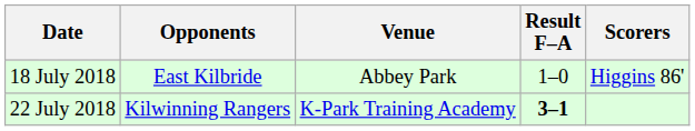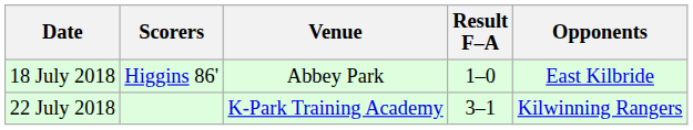 <table class="wikitable" style="text-align:center">
 <tr>
 <th>Date</th>
-<th>Opponents</th>
+<th>Scorers</th>
 <th>Venue</th>
 <th>Result<br>F–A</th>
-<th>Scorers</th>
+<th>Opponents</th>
 </tr>
 <tr bgcolor=#ddffdd>
 <td>18 July 2018</td>
-<td><a href='#'>East Kilbride</a></td>
+<td><a href='#'>Higgins</a> 86'</td>
 <td>Abbey Park</td>
 <td>1–0</td>
-<td><a href='#'>Higgins</a> 86'</td>
+<td><a href='#'>East Kilbride</a></td>
 </tr>
 <tr bgcolor=#ddffdd>
 <td>22 July 2018</td>
+<td></td>
+<td><a href='#'>K-Park Training Academy</a></td>
+<td>3–1</td>
 <td><a href='#'>Kilwinning Rangers</a></td>
-<td><a href='#'>K-Park Training Academy</a></td>
-<td><strong>3–1</strong></td>
-<td></td>
 </tr>
 </table>
